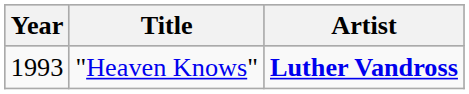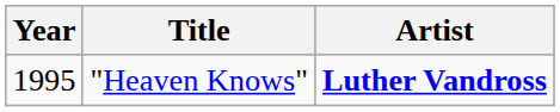 <table class="wikitable sortable">
 <tr>
 <th>Year</th>
 <th>Title</th>
 <th>Artist</th>
 </tr>
 <tr>
-<td>1993</td>
+<td>1995</td>
 <td>"<a href='#'>Heaven Knows</a>"</td>
 <td><strong><a href='#'>Luther Vandross</a></strong></td>
 </tr>
 </table>
